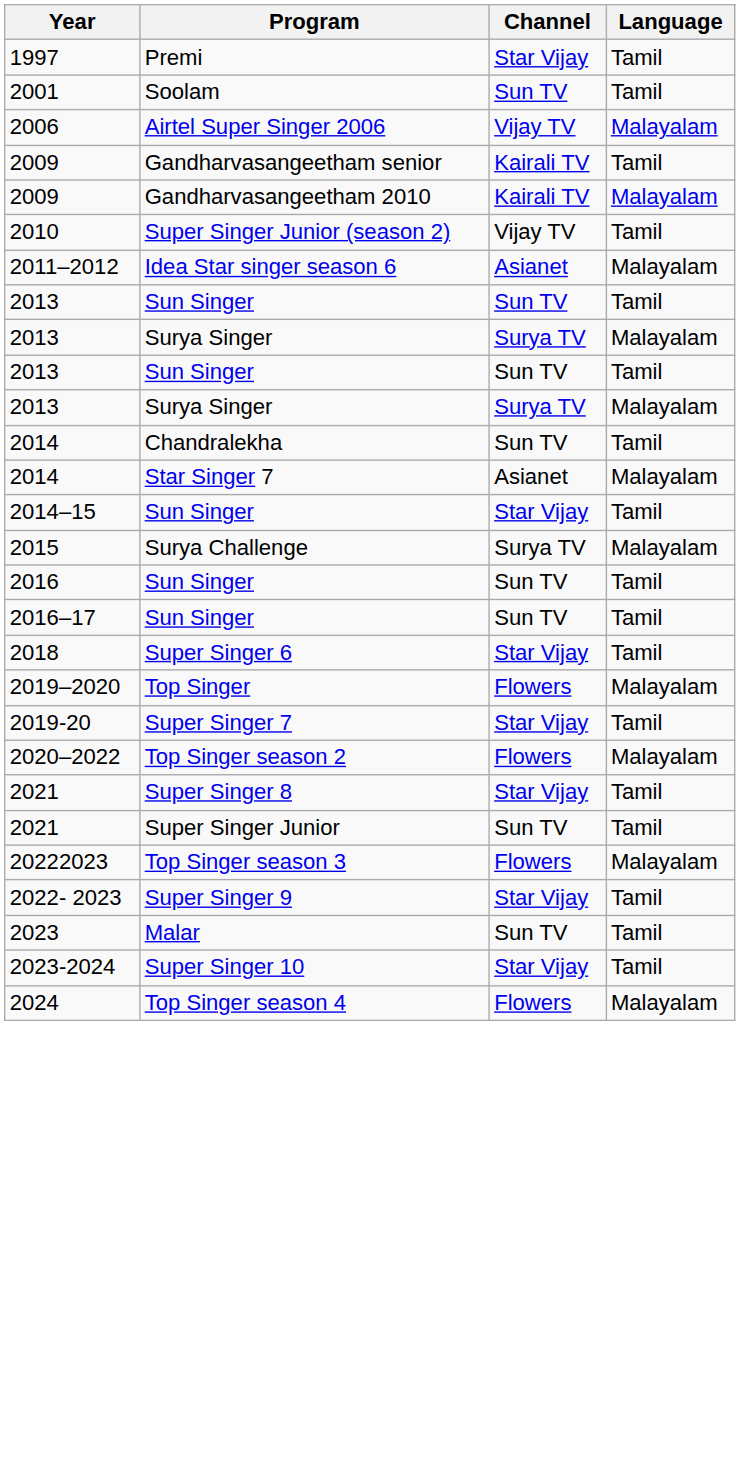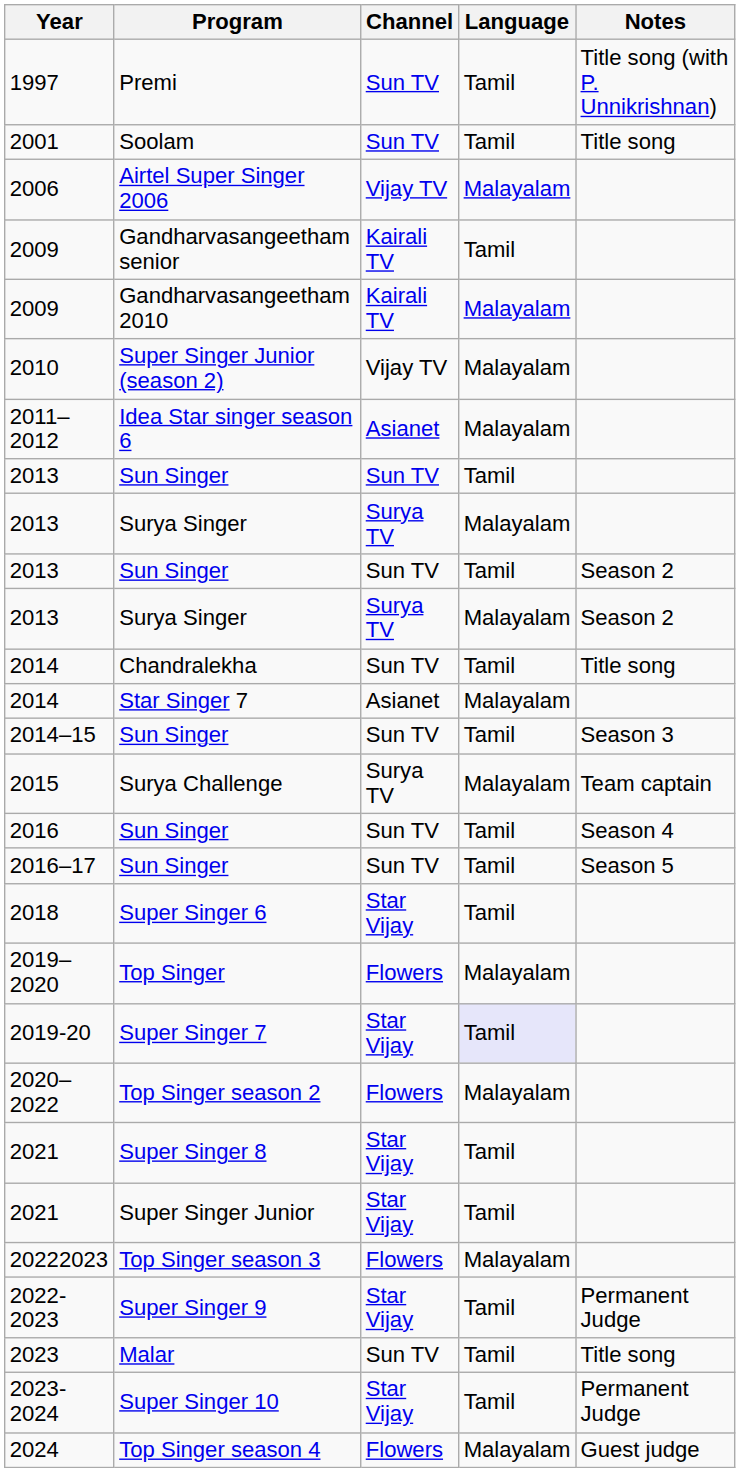 <table class="wikitable sortable" style="width:60%;">
 <tr>
 <th><strong>Year</strong></th>
 <th>Program</th>
 <th>Channel</th>
 <th>Language</th>
+<th>Notes</th>
 </tr>
 <tr>
 <td>1997</td>
 <td>Premi</td>
-<td><a href='#'>Star Vijay</a></td>
+<td><a href='#'>Sun TV</a></td>
 <td>Tamil</td>
+<td>Title song (with <a href='#'>P. Unnikrishnan</a>)</td>
 </tr>
 <tr>
 <td>2001</td>
 <td>Soolam</td>
 <td><a href='#'>Sun TV</a></td>
 <td>Tamil</td>
+<td>Title song</td>
 </tr>
 <tr>
 <td>2006</td>
 <td><a href='#'>Airtel Super Singer 2006</a></td>
 <td><a href='#'>Vijay TV</a></td>
 <td><a href='#'>Malayalam</a></td>
+<td></td>
 </tr>
 <tr>
 <td>2009</td>
 <td>Gandharvasangeetham senior</td>
 <td><a href='#'>Kairali TV</a></td>
 <td>Tamil</td>
+<td></td>
 </tr>
 <tr>
 <td>2009</td>
 <td>Gandharvasangeetham 2010</td>
 <td><a href='#'>Kairali TV</a></td>
 <td><a href='#'>Malayalam</a></td>
+<td></td>
 </tr>
 <tr>
 <td>2010</td>
 <td><a href='#'>Super Singer Junior (season 2)</a></td>
 <td>Vijay TV</td>
-<td>Tamil</td>
+<td>Malayalam</td>
+<td></td>
 </tr>
 <tr>
 <td>2011–2012</td>
 <td><a href='#'>Idea Star singer season 6</a></td>
 <td><a href='#'>Asianet</a></td>
 <td>Malayalam</td>
+<td></td>
 </tr>
 <tr>
 <td>2013</td>
 <td><a href='#'>Sun Singer</a></td>
 <td><a href='#'>Sun TV</a></td>
 <td>Tamil</td>
+<td></td>
 </tr>
 <tr>
 <td>2013</td>
 <td>Surya Singer</td>
 <td><a href='#'>Surya TV</a></td>
 <td>Malayalam</td>
+<td></td>
 </tr>
 <tr>
 <td>2013</td>
 <td><a href='#'>Sun Singer</a></td>
 <td>Sun TV</td>
 <td>Tamil</td>
+<td>Season 2</td>
 </tr>
 <tr>
 <td>2013</td>
 <td>Surya Singer</td>
 <td><a href='#'>Surya TV</a></td>
 <td>Malayalam</td>
+<td>Season 2</td>
 </tr>
 <tr>
 <td>2014</td>
 <td>Chandralekha</td>
 <td>Sun TV</td>
 <td>Tamil</td>
+<td>Title song</td>
 </tr>
 <tr>
 <td>2014</td>
 <td><a href='#'>Star Singer</a> 7</td>
 <td>Asianet</td>
 <td>Malayalam</td>
+<td></td>
 </tr>
 <tr>
 <td>2014–15</td>
 <td><a href='#'>Sun Singer</a></td>
-<td><a href='#'>Star Vijay</a></td>
+<td>Sun TV</td>
 <td>Tamil</td>
+<td>Season 3</td>
 </tr>
 <tr>
 <td>2015</td>
 <td>Surya Challenge</td>
 <td>Surya TV</td>
 <td>Malayalam</td>
+<td>Team captain</td>
 </tr>
 <tr>
 <td>2016</td>
 <td><a href='#'>Sun Singer</a></td>
 <td>Sun TV</td>
 <td>Tamil</td>
+<td>Season 4</td>
 </tr>
 <tr>
 <td>2016–17</td>
 <td><a href='#'>Sun Singer</a></td>
 <td>Sun TV</td>
 <td>Tamil</td>
+<td>Season 5</td>
 </tr>
 <tr>
 <td>2018</td>
 <td><a href='#'>Super Singer 6</a></td>
 <td><a href='#'>Star Vijay</a></td>
 <td>Tamil</td>
+<td></td>
 </tr>
 <tr>
 <td>2019–2020</td>
 <td><a href='#'>Top Singer</a></td>
 <td><a href='#'>Flowers</a></td>
 <td>Malayalam</td>
+<td></td>
 </tr>
 <tr>
 <td>2019-20</td>
 <td><a href='#'>Super Singer 7</a></td>
 <td><a href='#'>Star Vijay</a></td>
-<td>Tamil</td>
+<td style="background: lavender;">Tamil</td>
+<td></td>
 </tr>
 <tr>
 <td>2020–2022</td>
 <td><a href='#'>Top Singer season 2</a></td>
 <td><a href='#'>Flowers</a></td>
 <td>Malayalam</td>
+<td></td>
 </tr>
 <tr>
 <td>2021</td>
 <td><a href='#'>Super Singer 8</a></td>
 <td><a href='#'>Star Vijay</a></td>
 <td>Tamil</td>
+<td></td>
 </tr>
 <tr>
 <td>2021</td>
 <td>Super Singer Junior</td>
-<td>Sun TV</td>
+<td><a href='#'>Star Vijay</a></td>
 <td>Tamil</td>
+<td></td>
 </tr>
 <tr>
 <td>20222023</td>
 <td><a href='#'>Top Singer season 3</a></td>
 <td><a href='#'>Flowers</a></td>
 <td>Malayalam</td>
+<td></td>
 </tr>
 <tr>
 <td>2022- 2023</td>
 <td><a href='#'>Super Singer 9</a></td>
 <td><a href='#'>Star Vijay</a></td>
 <td>Tamil</td>
+<td>Permanent Judge</td>
 </tr>
 <tr>
 <td>2023</td>
 <td><a href='#'>Malar</a></td>
 <td>Sun TV</td>
 <td>Tamil</td>
+<td>Title song</td>
 </tr>
 <tr>
 <td>2023-2024</td>
 <td><a href='#'>Super Singer 10</a></td>
 <td><a href='#'>Star Vijay</a></td>
 <td>Tamil</td>
+<td>Permanent Judge</td>
 </tr>
 <tr>
 <td>2024</td>
 <td><a href='#'>Top Singer season 4</a></td>
 <td><a href='#'>Flowers</a></td>
 <td>Malayalam</td>
+<td>Guest judge</td>
 </tr>
 </table>
